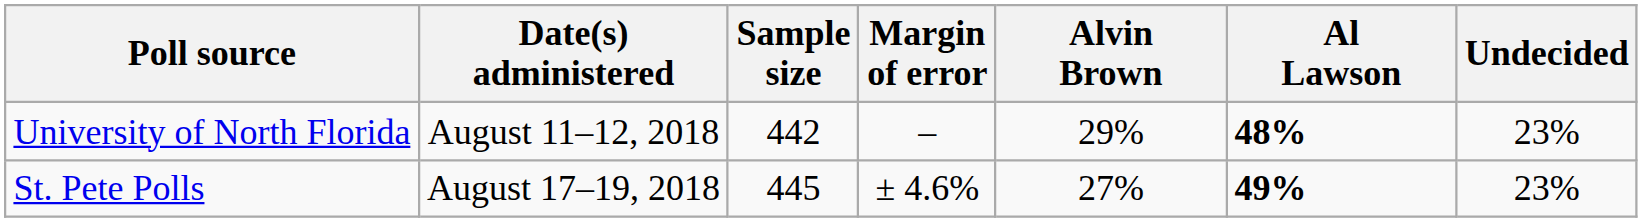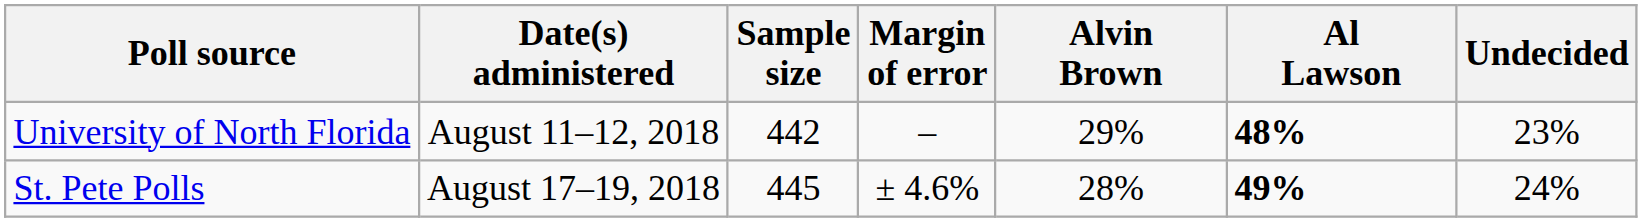 <table class="wikitable">
 <tr>
 <th>Poll source</th>
 <th>Date(s)<br>administered</th>
 <th>Sample<br>size</th>
 <th>Margin<br>of error</th>
 <th style="width:95px;">Alvin<br>Brown</th>
 <th style="width:95px;">Al<br>Lawson</th>
 <th>Undecided</th>
 </tr>
 <tr>
 <td><a href='#'>University of North Florida</a></td>
 <td align=center>August 11–12, 2018</td>
 <td align=center>442</td>
 <td align=center>–</td>
 <td align=center>29%</td>
 <td><strong>48%</strong></td>
 <td align=center>23%</td>
 </tr>
 <tr>
 <td><a href='#'>St. Pete Polls</a></td>
 <td align=center>August 17–19, 2018</td>
 <td align=center>445</td>
 <td align=center>± 4.6%</td>
-<td align=center>27%</td>
+<td align=center>28%</td>
 <td><strong>49%</strong></td>
-<td align=center>23%</td>
+<td align=center>24%</td>
 </tr>
 </table>
